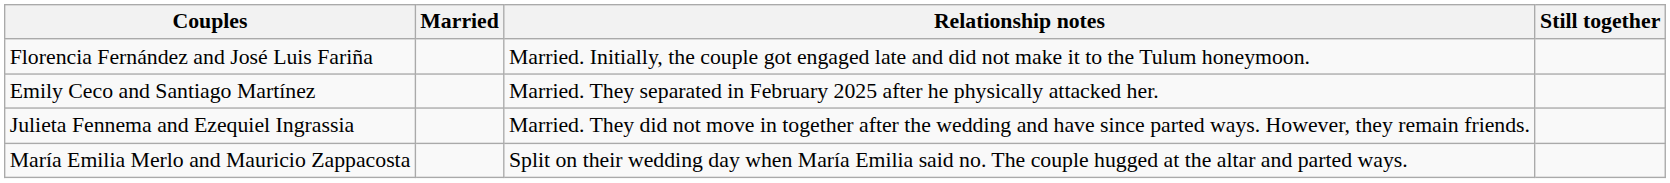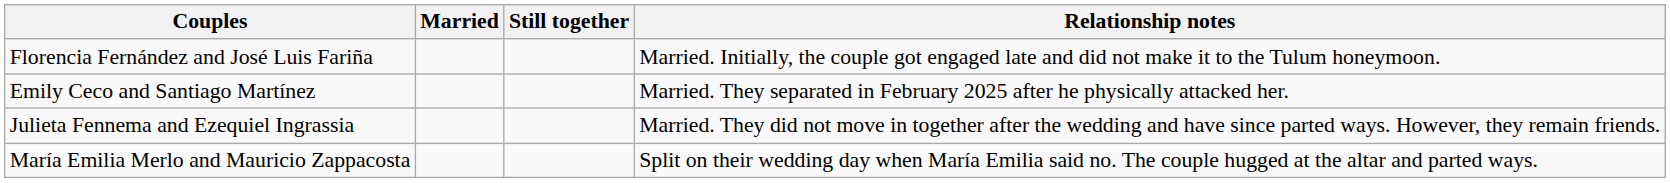 <table class="wikitable">
 <tr>
 <th>Couples</th>
 <th>Married</th>
+<th>Still together</th>
 <th>Relationship notes</th>
-<th>Still together</th>
 </tr>
 <tr>
 <td>Florencia Fernández and José Luis Fariña</td>
 <td></td>
+<td></td>
 <td>Married. Initially, the couple got engaged late and did not make it to the Tulum honeymoon.</td>
-<td></td>
 </tr>
 <tr>
 <td>Emily Ceco and Santiago Martínez</td>
 <td></td>
+<td></td>
 <td>Married. They separated in February 2025 after he physically attacked her.</td>
-<td></td>
 </tr>
 <tr>
 <td>Julieta Fennema and Ezequiel Ingrassia</td>
 <td></td>
+<td></td>
 <td>Married. They did not move in together after the wedding and have since parted ways. However, they remain friends.</td>
-<td></td>
 </tr>
 <tr>
 <td>María Emilia Merlo and Mauricio Zappacosta</td>
 <td></td>
+<td></td>
 <td>Split on their wedding day when María Emilia said no. The couple hugged at the altar and parted ways.</td>
-<td></td>
 </tr>
 </table>
